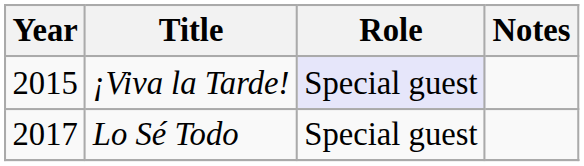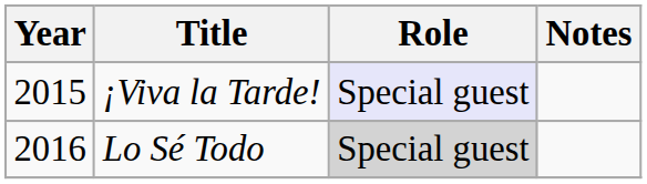 <table class="wikitable">
 <tr>
 <th>Year</th>
 <th>Title</th>
 <th>Role</th>
 <th>Notes</th>
 </tr>
 <tr>
 <td>2015</td>
 <td><em>¡Viva la Tarde!</em></td>
 <td style="background: lavender;">Special guest</td>
 <td></td>
 </tr>
 <tr>
-<td>2017</td>
+<td>2016</td>
 <td><em>Lo Sé Todo</em></td>
-<td>Special guest</td>
+<td style="background: lightgrey;">Special guest</td>
 <td></td>
 </tr>
 <tr>
 </tr>
 </table>
